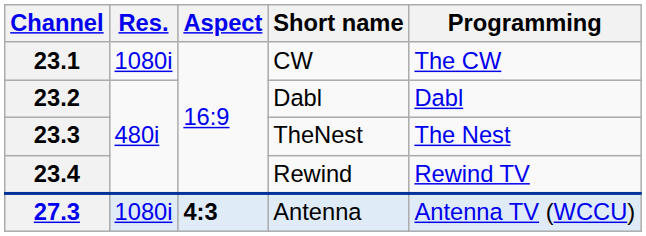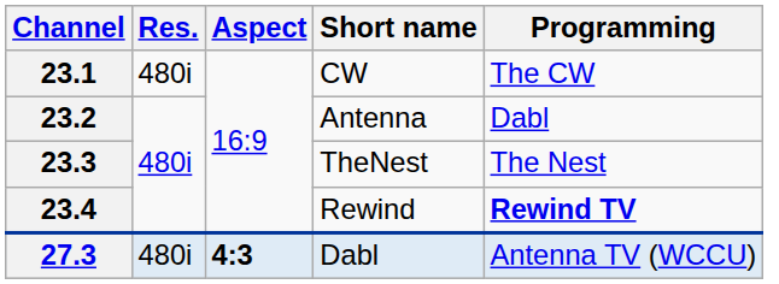 <table class="wikitable">
 <tr>
 <th scope = "col"><a href='#'>Channel</a></th>
 <th scope = "col"><a href='#'>Res.</a></th>
 <th scope = "col"><a href='#'>Aspect</a></th>
 <th scope = "col">Short name</th>
 <th scope = "col">Programming</th>
 </tr>
 <tr>
 <th scope = "row">23.1</th>
-<td><a href='#'>1080i</a></td>
+<td>480i</td>
 <td rowspan="4"><a href='#'>16:9</a></td>
 <td>CW</td>
 <td><a href='#'>The CW</a></td>
 </tr>
 <tr>
 <th scope = "row">23.2</th>
 <td rowspan="3"><a href='#'>480i</a></td>
-<td>Dabl</td>
+<td>Antenna</td>
 <td><a href='#'>Dabl</a></td>
 </tr>
 <tr>
 <th scope = "row">23.3</th>
 <td>TheNest</td>
 <td><a href='#'>The Nest</a></td>
 </tr>
 <tr>
 <th scope = "row">23.4</th>
 <td>Rewind</td>
-<td><a href='#'>Rewind TV</a></td>
+<td><strong><a href='#'>Rewind TV</a></strong></td>
 </tr>
 <tr style="background-color:#DFEBF6; border-top: 2px solid #003399;">
 <th scope = "row"><a href='#'>27.3</a></th>
-<td><a href='#'>1080i</a></td>
+<td>480i</td>
 <td><strong>4:3</strong></td>
-<td>Antenna</td>
+<td>Dabl</td>
 <td><a href='#'>Antenna TV</a> (<a href='#'>WCCU</a>)</td>
 </tr>
 </table>
